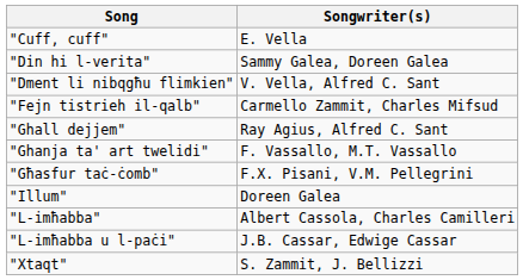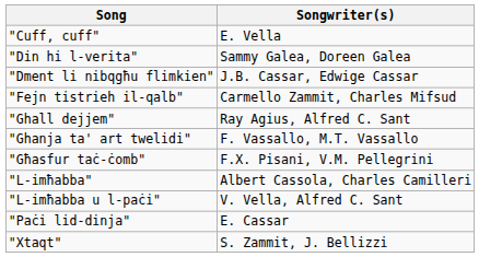 <table class="sortable wikitable" style="margin: 1em auto 1em auto; text-align:left">
 <tr>
 <th>Song</th>
 <th>Songwriter(s)</th>
 </tr>
 <tr>
 <td>"Cuff, cuff"</td>
 <td>E. Vella</td>
 </tr>
 <tr>
 <td>"Din hi l-verita"</td>
 <td>Sammy Galea, Doreen Galea</td>
 </tr>
 <tr>
 <td>"Dment li nibqgħu flimkien"</td>
-<td>V. Vella, Alfred C. Sant</td>
+<td>J.B. Cassar, Edwige Cassar</td>
 </tr>
 <tr>
 <td>"Fejn tistrieh il-qalb"</td>
 <td>Carmello Zammit, Charles Mifsud</td>
 </tr>
 <tr>
 <td>"Ghall dejjem"</td>
 <td>Ray Agius, Alfred C. Sant</td>
 </tr>
 <tr>
 <td>"Ghanja ta' art twelidi"</td>
 <td>F. Vassallo, M.T. Vassallo</td>
 </tr>
 <tr>
 <td>"Għasfur taċ-ċomb"</td>
 <td>F.X. Pisani, V.M. Pellegrini</td>
 </tr>
 <tr>
-<td>"Illum"</td>
-<td>Doreen Galea</td>
-</tr>
-<tr>
 <td>"L-imħabba"</td>
 <td>Albert Cassola, Charles Camilleri</td>
 </tr>
 <tr>
 <td>"L-imħabba u l-paċi"</td>
-<td>J.B. Cassar, Edwige Cassar</td>
+<td>V. Vella, Alfred C. Sant</td>
+</tr>
+<tr>
+<td>"Paċi lid-dinja"</td>
+<td>E. Cassar</td>
 </tr>
 <tr>
 <td>"Xtaqt"</td>
 <td>S. Zammit, J. Bellizzi</td>
 </tr>
 </table>
